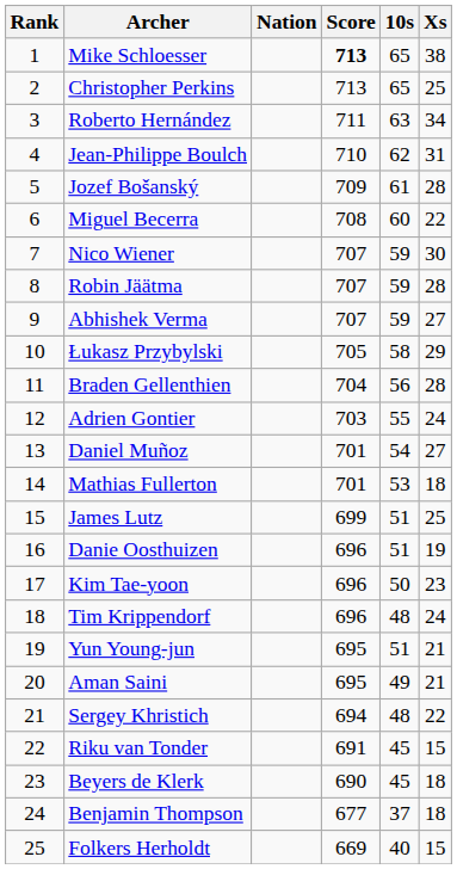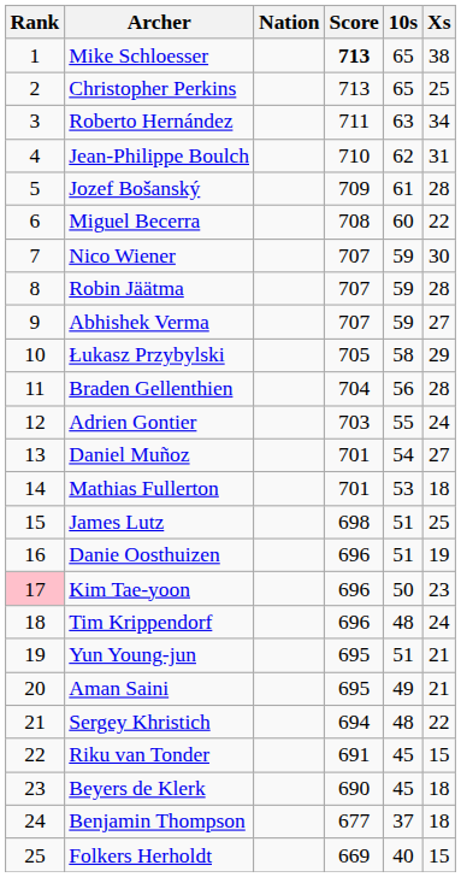 <table class="wikitable sortable" style="text-align:center">
 <tr>
 <th>Rank</th>
 <th>Archer</th>
 <th>Nation</th>
 <th>Score</th>
 <th>10s</th>
 <th>Xs</th>
 </tr>
 <tr>
 <td>1</td>
 <td align=left><a href='#'>Mike Schloesser</a></td>
 <td align=left></td>
 <td><strong>713</strong></td>
 <td>65</td>
 <td>38</td>
 </tr>
 <tr>
 <td>2</td>
 <td align=left><a href='#'>Christopher Perkins</a></td>
 <td align=left></td>
 <td>713</td>
 <td>65</td>
 <td>25</td>
 </tr>
 <tr>
 <td>3</td>
 <td align=left><a href='#'>Roberto Hernández</a></td>
 <td align=left></td>
 <td>711</td>
 <td>63</td>
 <td>34</td>
 </tr>
 <tr>
 <td>4</td>
 <td align=left><a href='#'>Jean-Philippe Boulch</a></td>
 <td align=left></td>
 <td>710</td>
 <td>62</td>
 <td>31</td>
 </tr>
 <tr>
 <td>5</td>
 <td align=left><a href='#'>Jozef Bošanský</a></td>
 <td align=left></td>
 <td>709</td>
 <td>61</td>
 <td>28</td>
 </tr>
 <tr>
 <td>6</td>
 <td align=left><a href='#'>Miguel Becerra</a></td>
 <td align=left></td>
 <td>708</td>
 <td>60</td>
 <td>22</td>
 </tr>
 <tr>
 <td>7</td>
 <td align=left><a href='#'>Nico Wiener</a></td>
 <td align=left></td>
 <td>707</td>
 <td>59</td>
 <td>30</td>
 </tr>
 <tr>
 <td>8</td>
 <td align=left><a href='#'>Robin Jäätma</a></td>
 <td align=left></td>
 <td>707</td>
 <td>59</td>
 <td>28</td>
 </tr>
 <tr>
 <td>9</td>
 <td align=left><a href='#'>Abhishek Verma</a></td>
 <td align=left></td>
 <td>707</td>
 <td>59</td>
 <td>27</td>
 </tr>
 <tr>
 <td>10</td>
 <td align=left><a href='#'>Łukasz Przybylski</a></td>
 <td align=left></td>
 <td>705</td>
 <td>58</td>
 <td>29</td>
 </tr>
 <tr>
 <td>11</td>
 <td align=left><a href='#'>Braden Gellenthien</a></td>
 <td align=left></td>
 <td>704</td>
 <td>56</td>
 <td>28</td>
 </tr>
 <tr>
 <td>12</td>
 <td align=left><a href='#'>Adrien Gontier</a></td>
 <td align=left></td>
 <td>703</td>
 <td>55</td>
 <td>24</td>
 </tr>
 <tr>
 <td>13</td>
 <td align=left><a href='#'>Daniel Muñoz</a></td>
 <td align=left></td>
 <td>701</td>
 <td>54</td>
 <td>27</td>
 </tr>
 <tr>
 <td>14</td>
 <td align=left><a href='#'>Mathias Fullerton</a></td>
 <td align=left></td>
 <td>701</td>
 <td>53</td>
 <td>18</td>
 </tr>
 <tr>
 <td>15</td>
 <td align=left><a href='#'>James Lutz</a></td>
 <td align=left></td>
-<td>699</td>
+<td>698</td>
 <td>51</td>
 <td>25</td>
 </tr>
 <tr>
 <td>16</td>
 <td align=left><a href='#'>Danie Oosthuizen</a></td>
 <td align=left></td>
 <td>696</td>
 <td>51</td>
 <td>19</td>
 </tr>
 <tr>
-<td>17</td>
+<td style="background: pink;">17</td>
 <td align=left><a href='#'>Kim Tae-yoon</a></td>
 <td align=left></td>
 <td>696</td>
 <td>50</td>
 <td>23</td>
 </tr>
 <tr>
 <td>18</td>
 <td align=left><a href='#'>Tim Krippendorf</a></td>
 <td align=left></td>
 <td>696</td>
 <td>48</td>
 <td>24</td>
 </tr>
 <tr>
 <td>19</td>
 <td align=left><a href='#'>Yun Young-jun</a></td>
 <td align=left></td>
 <td>695</td>
 <td>51</td>
 <td>21</td>
 </tr>
 <tr>
 <td>20</td>
 <td align=left><a href='#'>Aman Saini</a></td>
 <td align=left></td>
 <td>695</td>
 <td>49</td>
 <td>21</td>
 </tr>
 <tr>
 <td>21</td>
 <td align=left><a href='#'>Sergey Khristich</a></td>
 <td align=left></td>
 <td>694</td>
 <td>48</td>
 <td>22</td>
 </tr>
 <tr>
 <td>22</td>
 <td align=left><a href='#'>Riku van Tonder</a></td>
 <td align=left></td>
 <td>691</td>
 <td>45</td>
 <td>15</td>
 </tr>
 <tr>
 <td>23</td>
 <td align=left><a href='#'>Beyers de Klerk</a></td>
 <td align=left></td>
 <td>690</td>
 <td>45</td>
 <td>18</td>
 </tr>
 <tr>
 <td>24</td>
 <td align=left><a href='#'>Benjamin Thompson</a></td>
 <td align=left></td>
 <td>677</td>
 <td>37</td>
 <td>18</td>
 </tr>
 <tr>
 <td>25</td>
 <td align=left><a href='#'>Folkers Herholdt</a></td>
 <td align=left></td>
 <td>669</td>
 <td>40</td>
 <td>15</td>
 </tr>
 </table>
